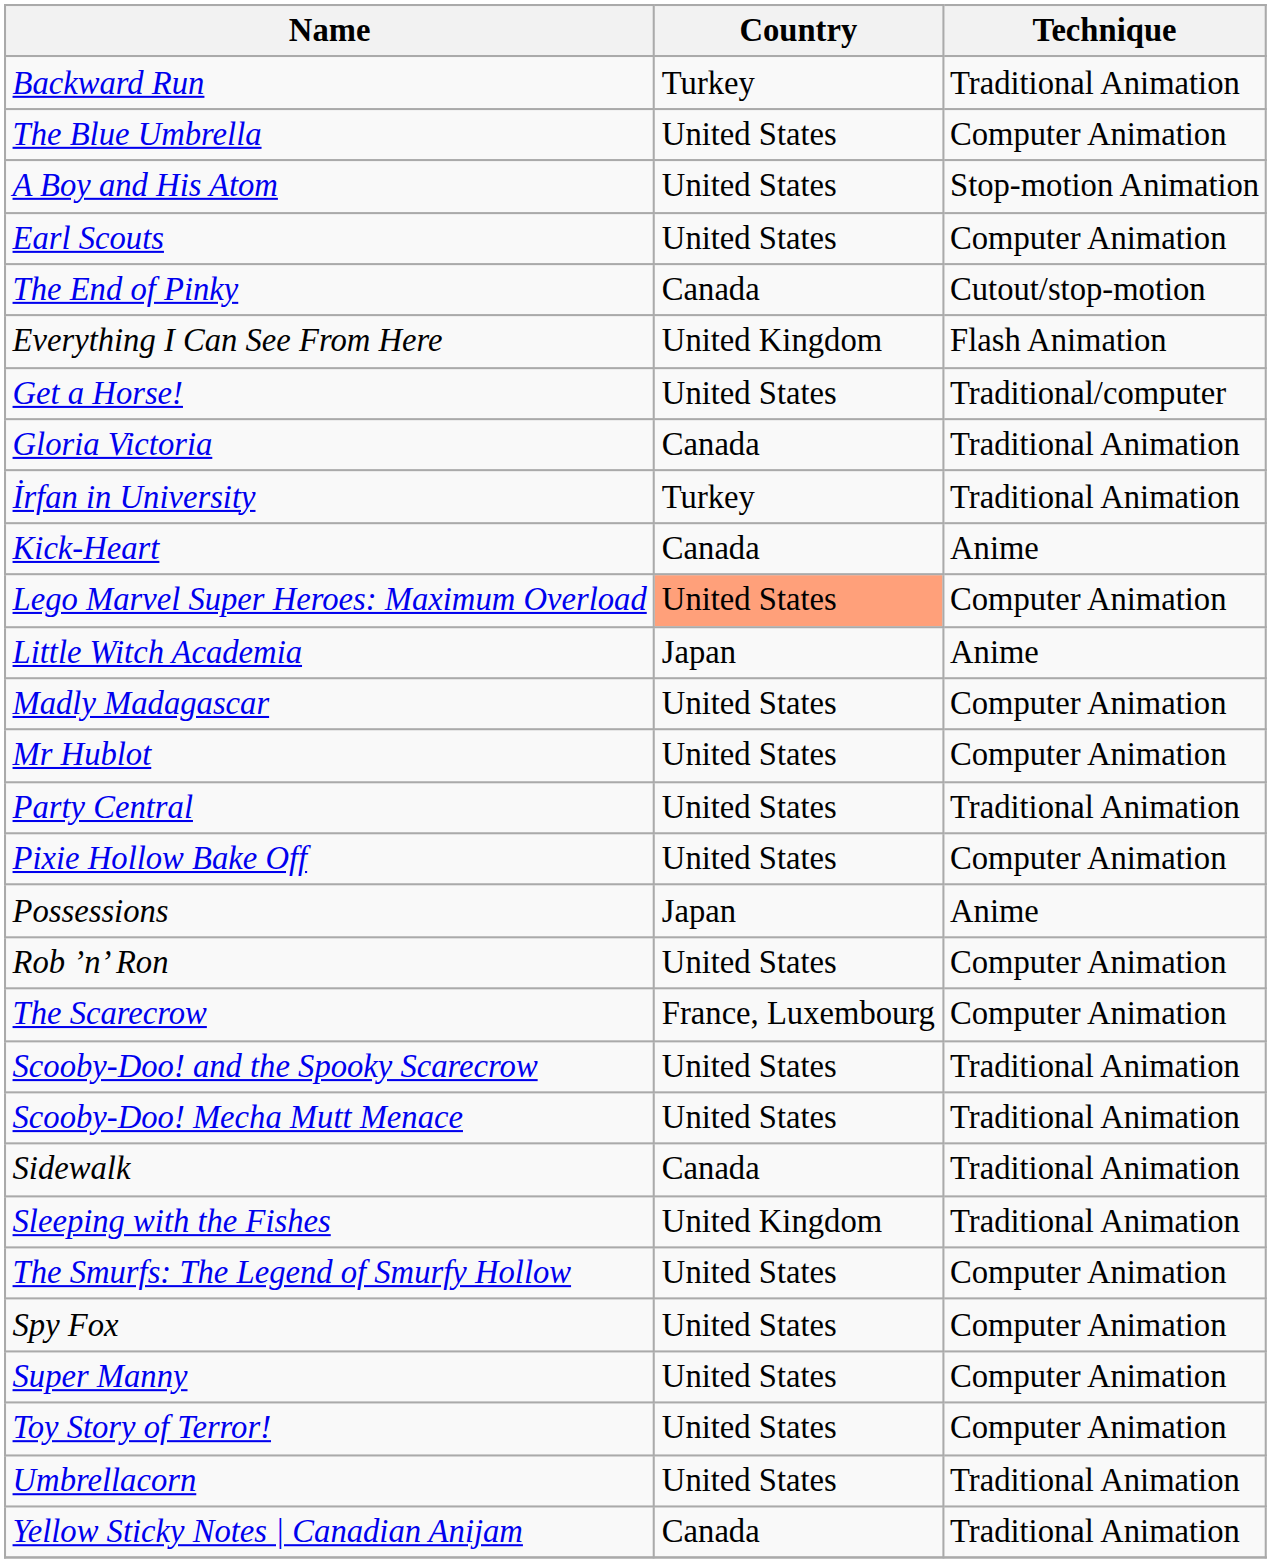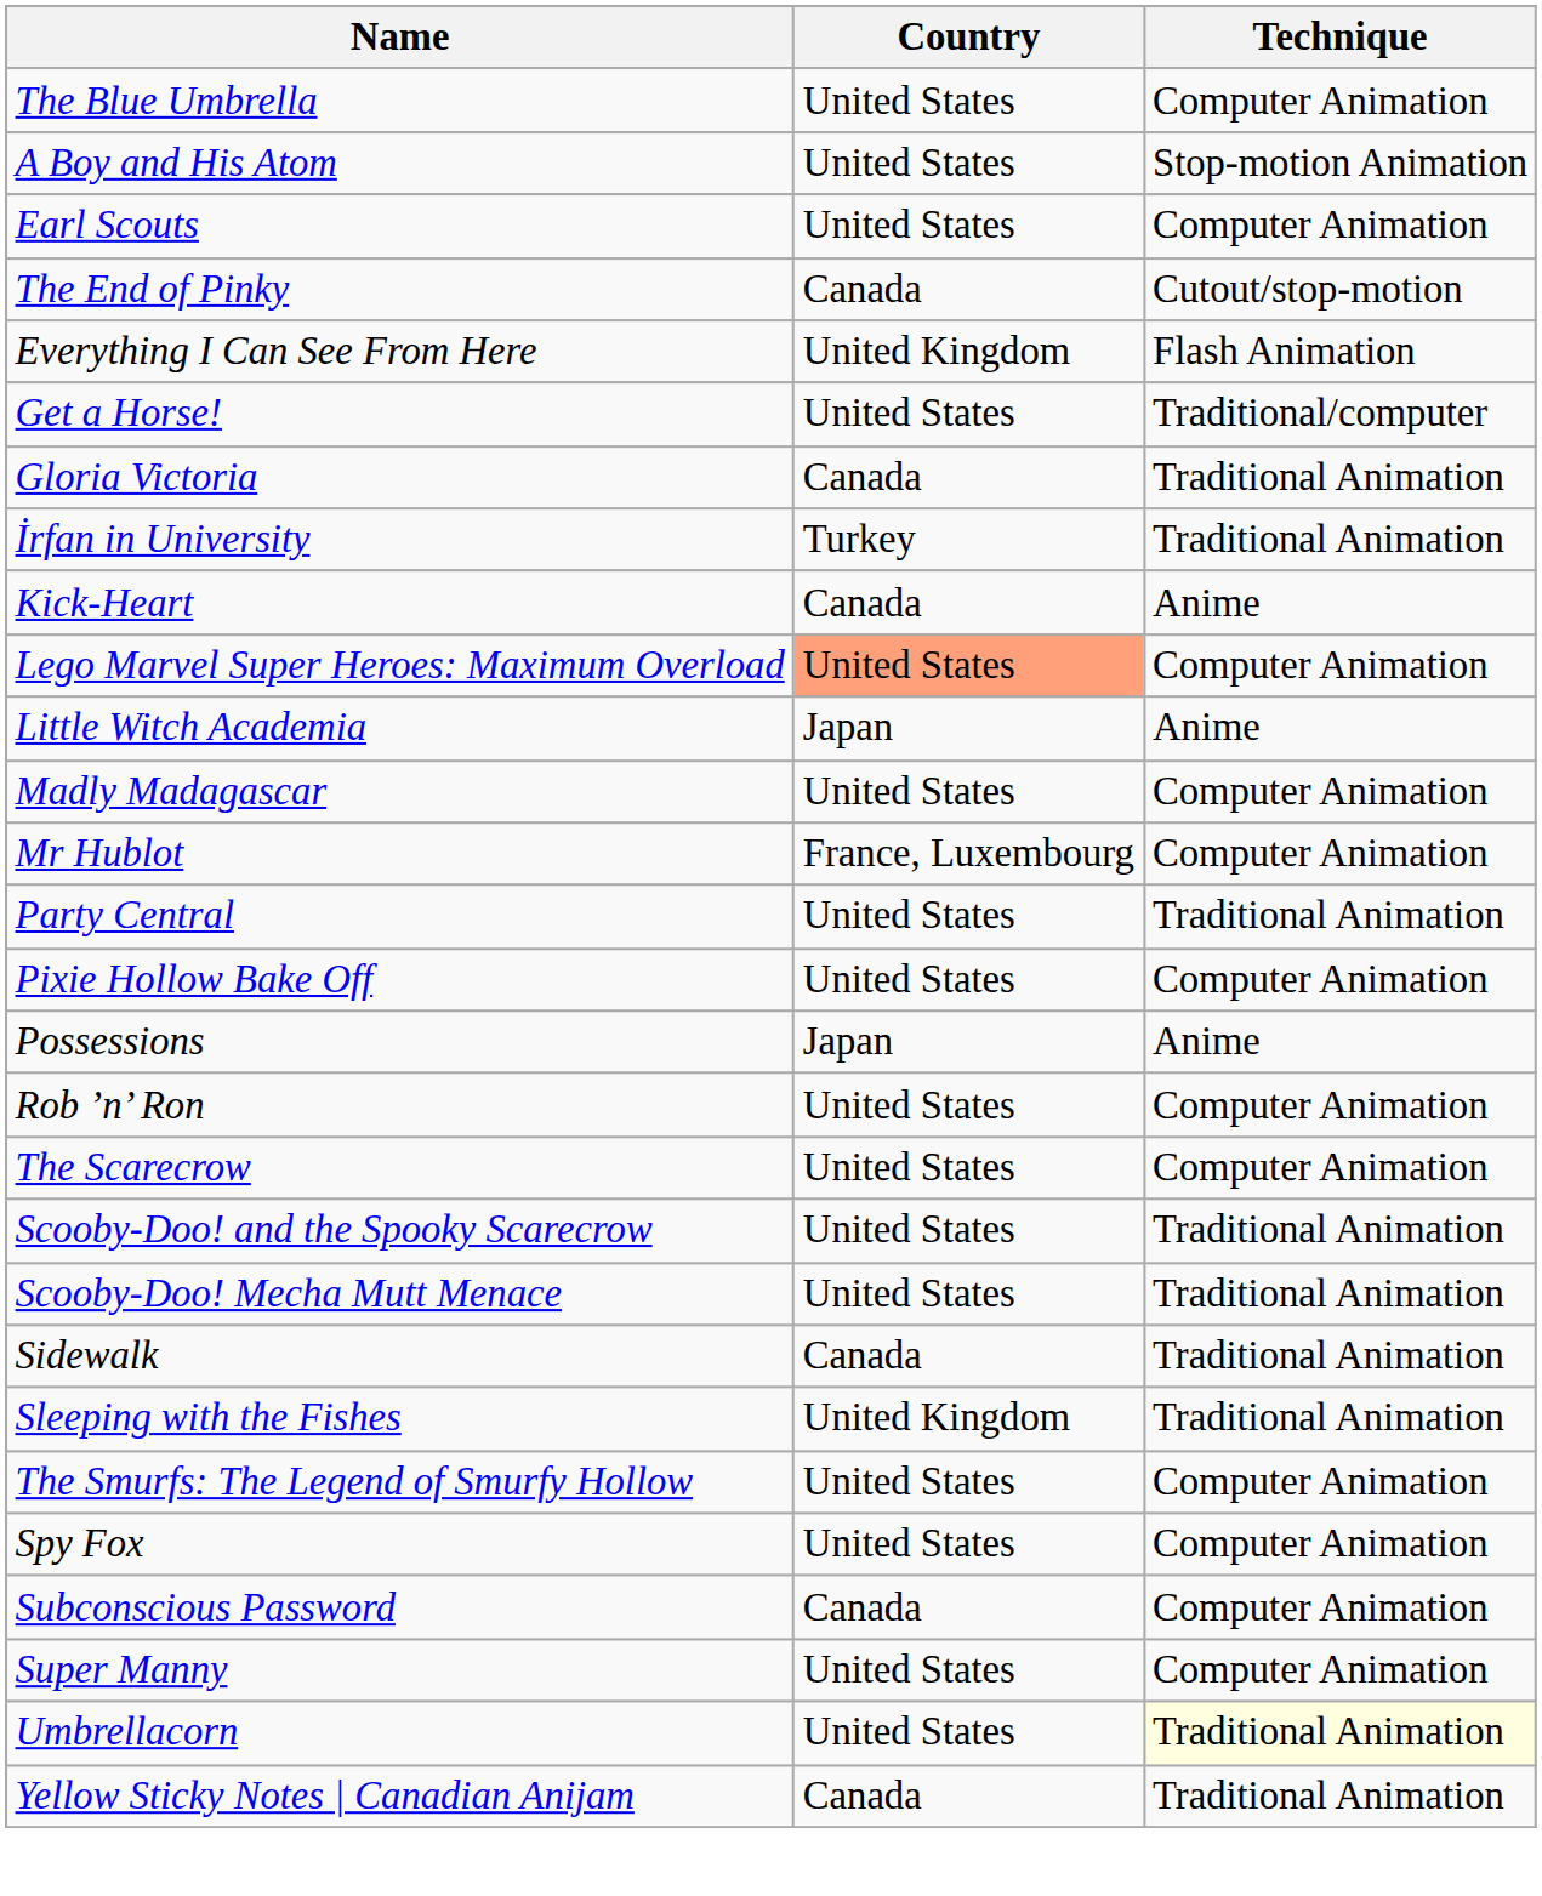 <table class="wikitable sortable">
 <tr>
 <th>Name</th>
 <th>Country</th>
 <th>Technique</th>
-</tr>
-<tr>
-<td><em><a href='#'>Backward Run</a></em></td>
-<td>Turkey</td>
-<td>Traditional Animation</td>
 </tr>
 <tr>
 <td><em><a href='#'>The Blue Umbrella</a></em></td>
 <td>United States</td>
 <td>Computer Animation</td>
 </tr>
 <tr>
 <td><em><a href='#'>A Boy and His Atom</a></em></td>
 <td>United States</td>
 <td>Stop-motion Animation</td>
 </tr>
 <tr>
 <td><em><a href='#'>Earl Scouts</a></em></td>
 <td>United States</td>
 <td>Computer Animation</td>
 </tr>
 <tr>
 <td><em><a href='#'>The End of Pinky</a></em></td>
 <td>Canada</td>
 <td>Cutout/stop-motion</td>
 </tr>
 <tr>
 <td><em>Everything I Can See From Here</em></td>
 <td>United Kingdom</td>
 <td>Flash Animation</td>
 </tr>
 <tr>
 <td><em><a href='#'>Get a Horse!</a></em></td>
 <td>United States</td>
 <td>Traditional/computer</td>
 </tr>
 <tr>
 <td><em><a href='#'>Gloria Victoria</a></em></td>
 <td>Canada</td>
 <td>Traditional Animation</td>
 </tr>
 <tr>
 <td><em><a href='#'>İrfan in University</a></em></td>
 <td>Turkey</td>
 <td>Traditional Animation</td>
 </tr>
 <tr>
 <td><em><a href='#'>Kick-Heart</a></em></td>
 <td>Canada</td>
 <td>Anime</td>
 </tr>
 <tr>
 <td><em><a href='#'>Lego Marvel Super Heroes: Maximum Overload</a></em></td>
 <td style="background: lightsalmon;">United States</td>
 <td>Computer Animation</td>
 </tr>
 <tr>
 <td><em><a href='#'>Little Witch Academia</a></em></td>
 <td>Japan</td>
 <td>Anime</td>
 </tr>
 <tr>
 <td><em><a href='#'>Madly Madagascar</a></em></td>
 <td>United States</td>
 <td>Computer Animation</td>
 </tr>
 <tr>
 <td><em><a href='#'>Mr Hublot</a></em></td>
-<td>United States</td>
+<td>France, Luxembourg</td>
 <td>Computer Animation</td>
 </tr>
 <tr>
 <td><em><a href='#'>Party Central</a></em></td>
 <td>United States</td>
 <td>Traditional Animation</td>
 </tr>
 <tr>
 <td><em><a href='#'>Pixie Hollow Bake Off</a></em></td>
 <td>United States</td>
 <td>Computer Animation</td>
 </tr>
 <tr>
 <td><em>Possessions</em></td>
 <td>Japan</td>
 <td>Anime</td>
 </tr>
 <tr>
 <td><em>Rob ’n’ Ron</em></td>
 <td>United States</td>
 <td>Computer Animation</td>
 </tr>
 <tr>
 <td><em><a href='#'>The Scarecrow</a></em></td>
-<td>France, Luxembourg</td>
+<td>United States</td>
 <td>Computer Animation</td>
 </tr>
 <tr>
 <td><em><a href='#'>Scooby-Doo! and the Spooky Scarecrow</a></em></td>
 <td>United States</td>
 <td>Traditional Animation</td>
 </tr>
 <tr>
 <td><em><a href='#'>Scooby-Doo! Mecha Mutt Menace</a></em></td>
 <td>United States</td>
 <td>Traditional Animation</td>
 </tr>
 <tr>
 <td><em>Sidewalk</em></td>
 <td>Canada</td>
 <td>Traditional Animation</td>
 </tr>
 <tr>
 <td><em><a href='#'>Sleeping with the Fishes</a></em></td>
 <td>United Kingdom</td>
 <td>Traditional Animation</td>
 </tr>
 <tr>
 <td><em><a href='#'>The Smurfs: The Legend of Smurfy Hollow</a></em></td>
 <td>United States</td>
 <td>Computer Animation</td>
 </tr>
 <tr>
 <td><em>Spy Fox</em></td>
 <td>United States</td>
 <td>Computer Animation</td>
 </tr>
 <tr>
-<td><em><a href='#'>Super Manny</a></em></td>
-<td>United States</td>
+<td><em><a href='#'>Subconscious Password</a></em></td>
+<td>Canada</td>
 <td>Computer Animation</td>
 </tr>
 <tr>
-<td><em><a href='#'>Toy Story of Terror!</a></em></td>
+<td><em><a href='#'>Super Manny</a></em></td>
 <td>United States</td>
 <td>Computer Animation</td>
 </tr>
 <tr>
 <td><em><a href='#'>Umbrellacorn</a></em></td>
 <td>United States</td>
-<td>Traditional Animation</td>
+<td style="background: lightyellow;">Traditional Animation</td>
 </tr>
 <tr>
 <td><em><a href='#'>Yellow Sticky Notes | Canadian Anijam</a></em></td>
 <td>Canada</td>
 <td>Traditional Animation</td>
 </tr>
 <tr>
 </tr>
 </table>
